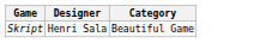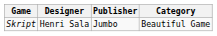 <table class="wikitable">
 <tr>
 <th>Game</th>
 <th>Designer</th>
+<th>Publisher</th>
 <th>Category</th>
 </tr>
 <tr>
 <td><em>Skript</em></td>
 <td>Henri Sala</td>
+<td>Jumbo</td>
 <td>Beautiful Game</td>
 </tr>
 </table>
